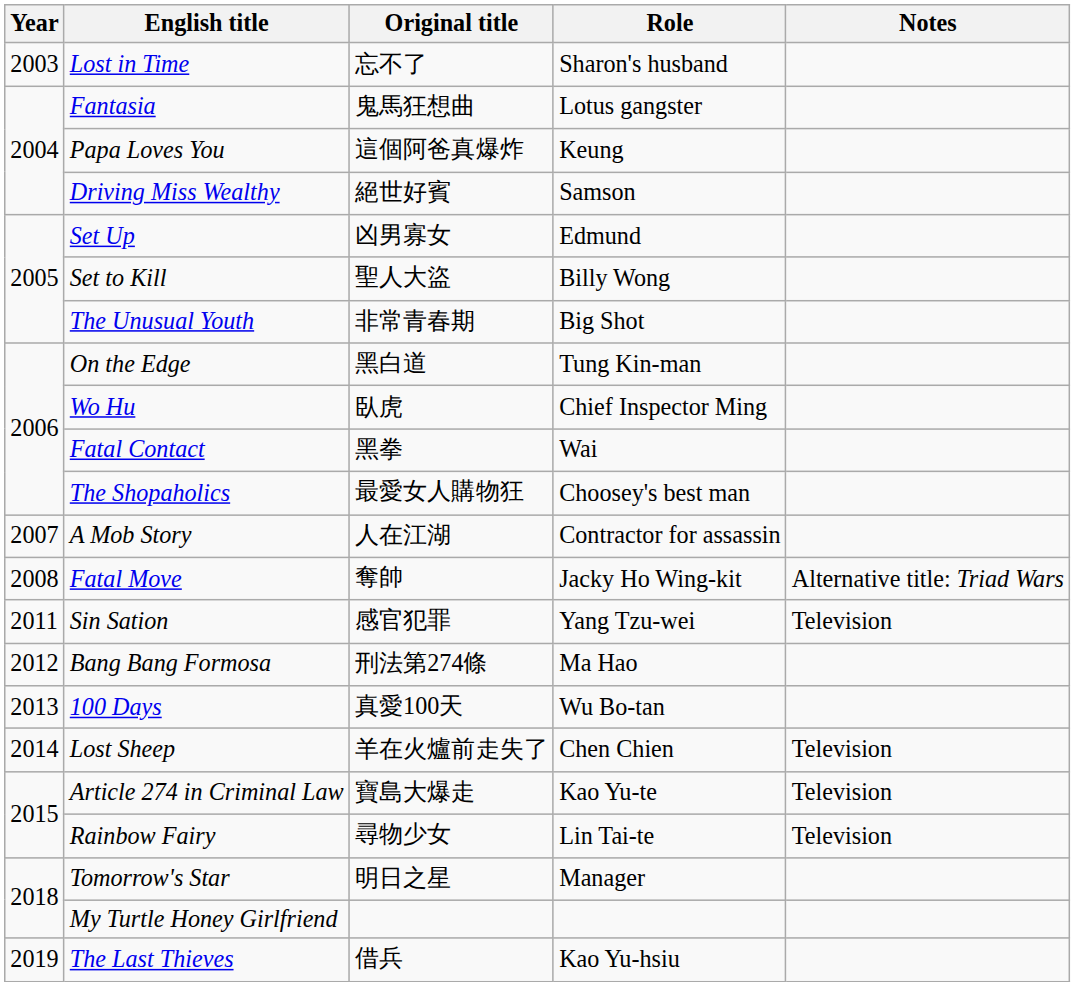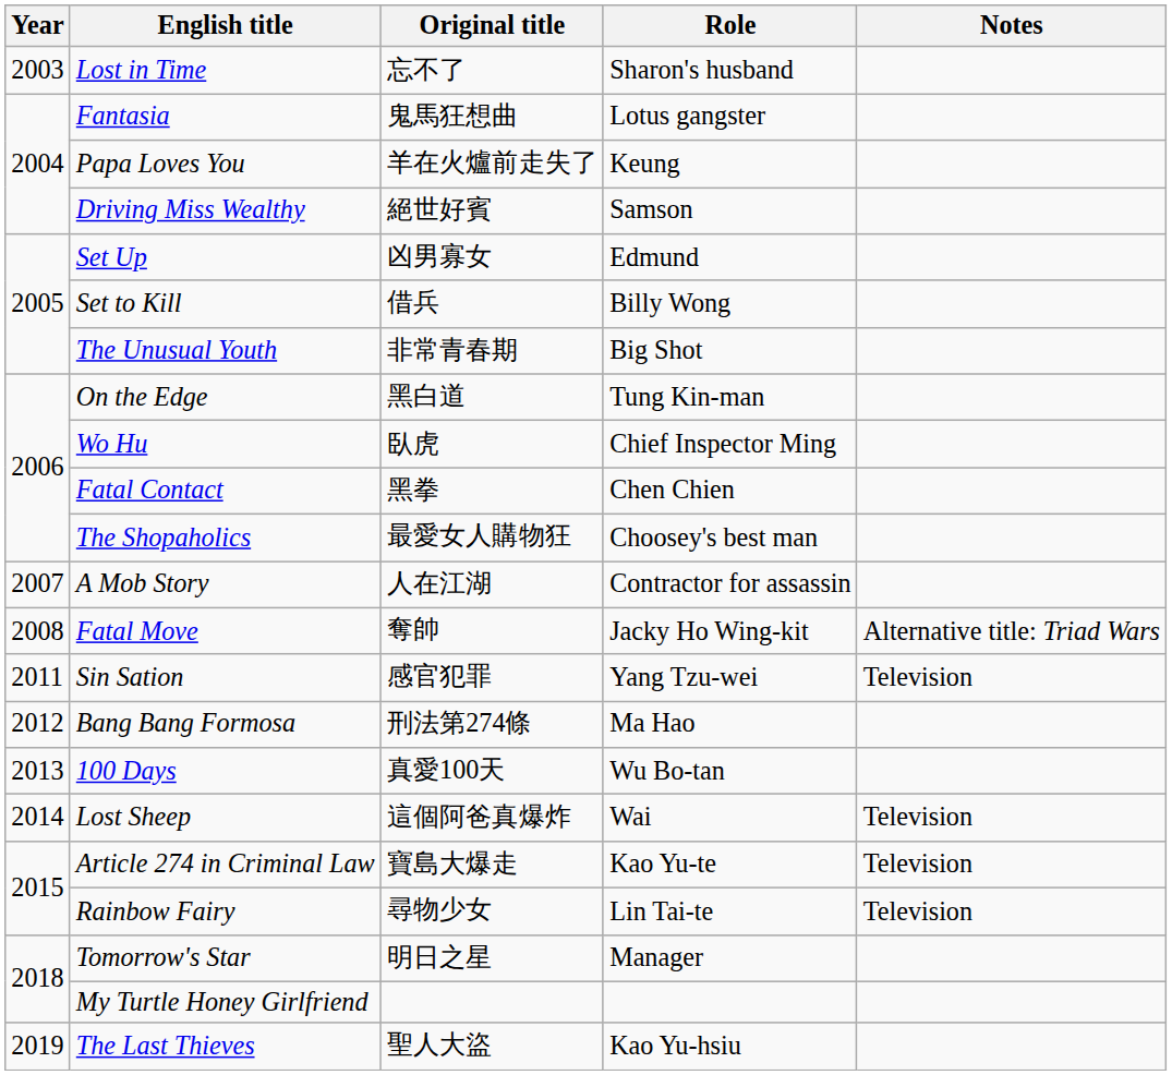 <table class="wikitable">
 <tr>
 <th>Year</th>
 <th>English title</th>
 <th>Original title</th>
 <th>Role</th>
 <th>Notes</th>
 </tr>
 <tr>
 <td>2003</td>
 <td><em><a href='#'>Lost in Time</a></em></td>
 <td>忘不了</td>
 <td>Sharon's husband</td>
 <td></td>
 </tr>
 <tr>
 <td rowspan="3">2004</td>
 <td><em><a href='#'>Fantasia</a></em></td>
 <td>鬼馬狂想曲</td>
 <td>Lotus gangster</td>
 <td></td>
 </tr>
 <tr>
 <td><em>Papa Loves You</em></td>
-<td>這個阿爸真爆炸</td>
+<td>羊在火爐前走失了</td>
 <td>Keung</td>
 <td></td>
 </tr>
 <tr>
 <td><em><a href='#'>Driving Miss Wealthy</a></em></td>
 <td>絕世好賓</td>
 <td>Samson</td>
 <td></td>
 </tr>
 <tr>
 <td rowspan="3">2005</td>
 <td><em><a href='#'>Set Up</a></em></td>
 <td>凶男寡女</td>
 <td>Edmund</td>
 <td></td>
 </tr>
 <tr>
 <td><em>Set to Kill</em></td>
-<td>聖人大盜</td>
+<td>借兵</td>
 <td>Billy Wong</td>
 <td></td>
 </tr>
 <tr>
 <td><em><a href='#'>The Unusual Youth</a></em></td>
 <td>非常青春期</td>
 <td>Big Shot</td>
 <td></td>
 </tr>
 <tr>
 <td rowspan="4">2006</td>
 <td><em>On the Edge</em></td>
 <td>黑白道</td>
 <td>Tung Kin-man</td>
 <td></td>
 </tr>
 <tr>
 <td><em><a href='#'>Wo Hu</a></em></td>
 <td>臥虎</td>
 <td>Chief Inspector Ming</td>
 <td></td>
 </tr>
 <tr>
 <td><em><a href='#'>Fatal Contact</a></em></td>
 <td>黑拳</td>
-<td>Wai</td>
+<td>Chen Chien</td>
 <td></td>
 </tr>
 <tr>
 <td><em><a href='#'>The Shopaholics</a></em></td>
 <td>最愛女人購物狂</td>
 <td>Choosey's best man</td>
 <td></td>
 </tr>
 <tr>
 <td>2007</td>
 <td><em>A Mob Story</em></td>
 <td>人在江湖</td>
 <td>Contractor for assassin</td>
 <td></td>
 </tr>
 <tr>
 <td>2008</td>
 <td><em><a href='#'>Fatal Move</a></em></td>
 <td>奪帥</td>
 <td>Jacky Ho Wing-kit</td>
 <td>Alternative title: <em>Triad Wars</em></td>
 </tr>
 <tr>
 <td>2011</td>
 <td><em>Sin Sation</em></td>
 <td>感官犯罪</td>
 <td>Yang Tzu-wei</td>
 <td>Television</td>
 </tr>
 <tr>
 <td>2012</td>
 <td><em>Bang Bang Formosa</em></td>
 <td>刑法第274條</td>
 <td>Ma Hao</td>
 <td></td>
 </tr>
 <tr>
 <td>2013</td>
 <td><em><a href='#'>100 Days</a></em></td>
 <td>真愛100天</td>
 <td>Wu Bo-tan</td>
 <td></td>
 </tr>
 <tr>
 <td>2014</td>
 <td><em>Lost Sheep</em></td>
-<td>羊在火爐前走失了</td>
-<td>Chen Chien</td>
+<td>這個阿爸真爆炸</td>
+<td>Wai</td>
 <td>Television</td>
 </tr>
 <tr>
 <td rowspan="2">2015</td>
 <td><em>Article 274 in Criminal Law</em></td>
 <td>寶島大爆走</td>
 <td>Kao Yu-te</td>
 <td>Television</td>
 </tr>
 <tr>
 <td><em>Rainbow Fairy</em></td>
 <td>尋物少女</td>
 <td>Lin Tai-te</td>
 <td>Television</td>
 </tr>
 <tr>
 <td rowspan="2">2018</td>
 <td><em>Tomorrow's Star</em></td>
 <td>明日之星</td>
 <td>Manager</td>
 <td></td>
 </tr>
 <tr>
 <td><em>My Turtle Honey Girlfriend</em></td>
 <td></td>
 <td></td>
 <td></td>
 </tr>
 <tr>
 <td>2019</td>
 <td><em><a href='#'>The Last Thieves</a></em></td>
-<td>借兵</td>
+<td>聖人大盜</td>
 <td>Kao Yu-hsiu</td>
 <td></td>
 </tr>
 </table>
